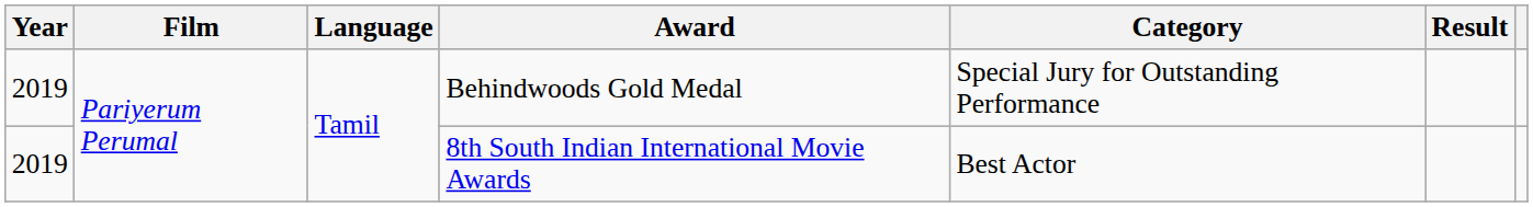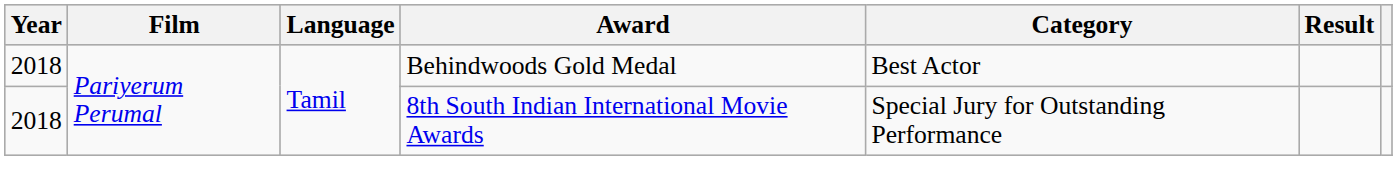 <table class="wikitable">
 <tr>
 <th scope="col">Year</th>
 <th scope="col">Film</th>
 <th scope="col">Language</th>
 <th scope="col">Award</th>
 <th scope="col">Category</th>
 <th scope="col">Result</th>
 <th scope="col" class="unsortable"></th>
 </tr>
 <tr>
-<td>2019</td>
+<td>2018</td>
 <td rowspan="2"><em><a href='#'>Pariyerum Perumal</a></em></td>
 <td rowspan="2"><a href='#'>Tamil</a></td>
 <td>Behindwoods Gold Medal</td>
+<td>Best Actor</td>
+<td></td>
+<td></td>
+</tr>
+<tr>
+<td>2018</td>
+<td><a href='#'>8th South Indian International Movie Awards</a></td>
 <td>Special Jury for Outstanding Performance</td>
 <td></td>
 <td></td>
 </tr>
-<tr>
-<td>2019</td>
-<td><a href='#'>8th South Indian International Movie Awards</a></td>
-<td>Best Actor</td>
-<td></td>
-<td></td>
-</tr>
 </table>
